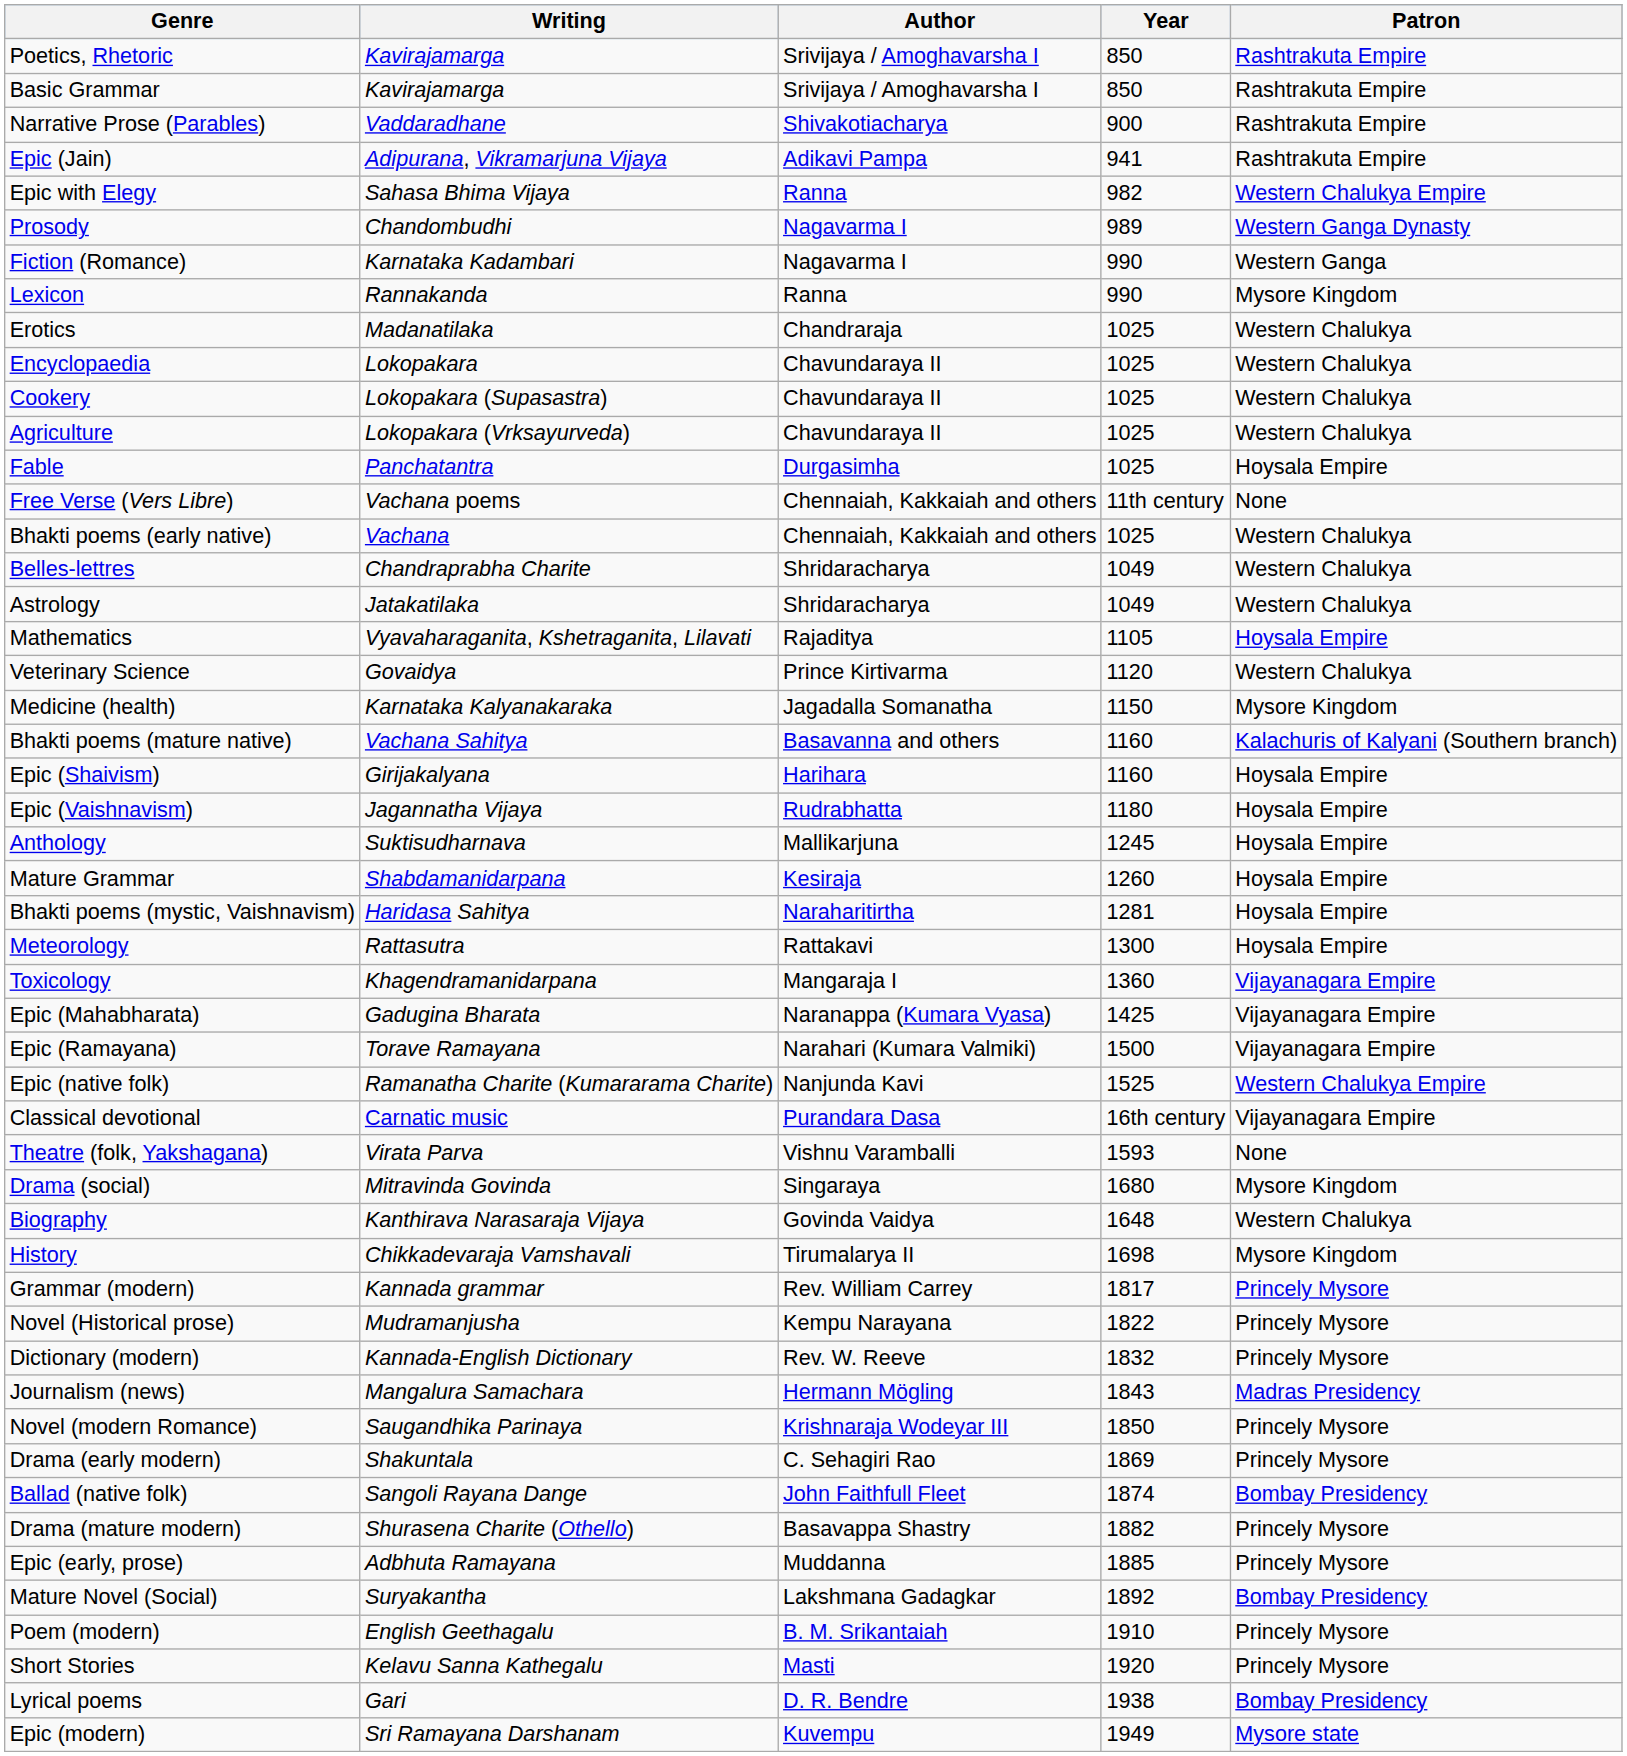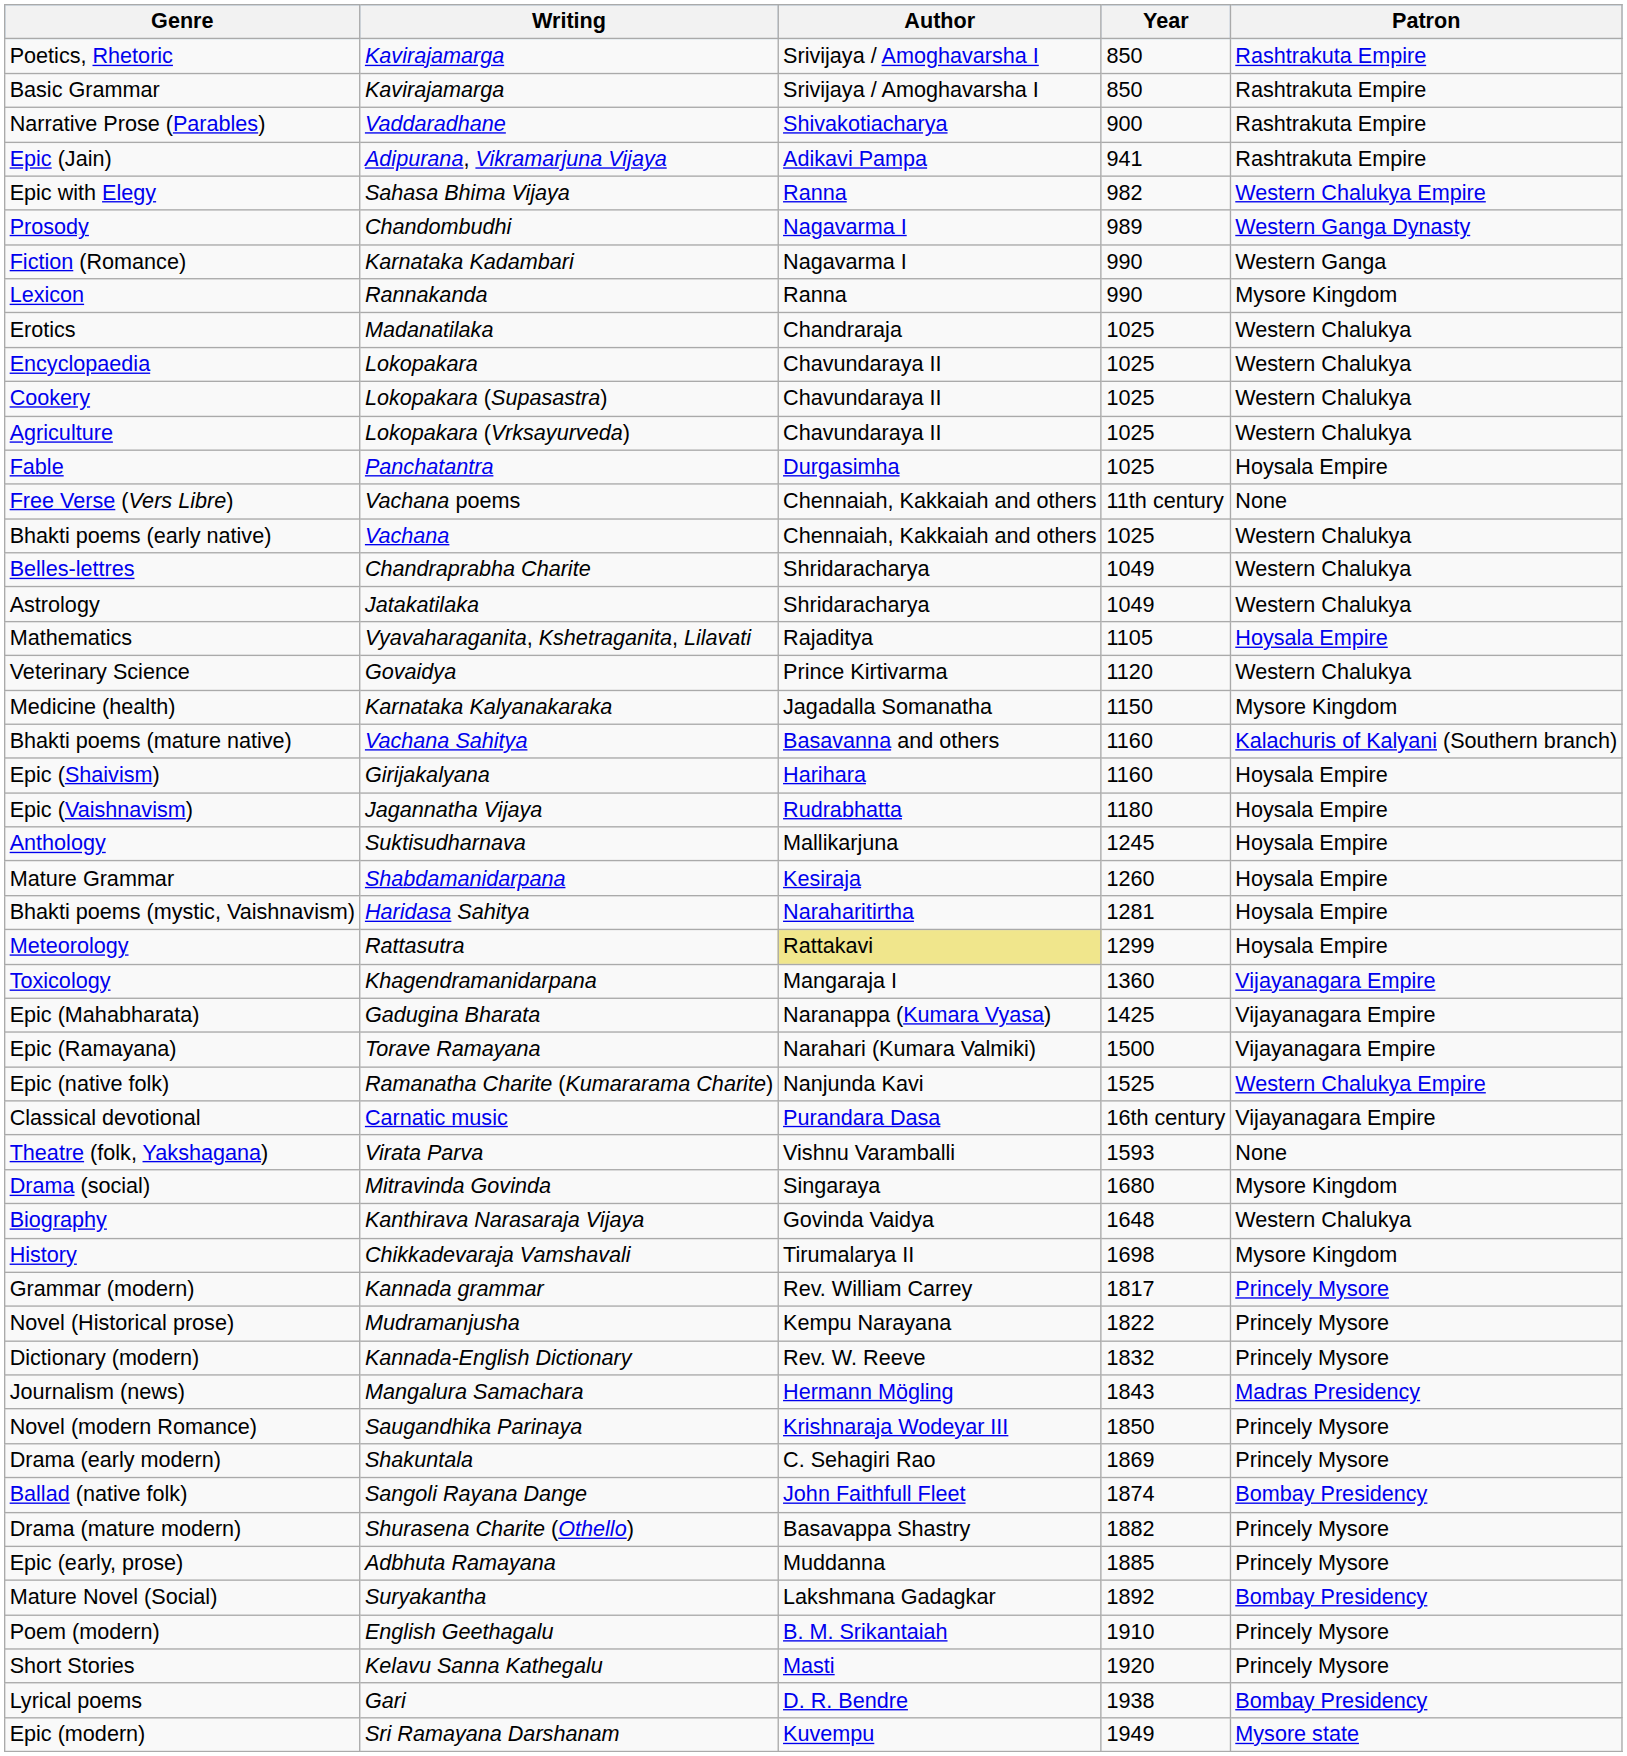 <table class="wikitable sortable">
 <tr bgcolor=#99CCFF>
 <th>Genre</th>
 <th>Writing</th>
 <th>Author</th>
 <th>Year</th>
 <th>Patron</th>
 </tr>
 <tr>
 <td>Poetics, <a href='#'>Rhetoric</a></td>
 <td><em><a href='#'>Kavirajamarga</a></em></td>
 <td>Srivijaya / <a href='#'>Amoghavarsha I</a></td>
 <td>850</td>
 <td><a href='#'>Rashtrakuta Empire</a></td>
 </tr>
 <tr>
 <td>Basic Grammar</td>
 <td><em>Kavirajamarga</em></td>
 <td>Srivijaya / Amoghavarsha I</td>
 <td>850</td>
 <td>Rashtrakuta Empire</td>
 </tr>
 <tr>
 <td>Narrative Prose (<a href='#'>Parables</a>)</td>
 <td><em><a href='#'>Vaddaradhane</a></em></td>
 <td><a href='#'>Shivakotiacharya</a></td>
 <td>900</td>
 <td>Rashtrakuta Empire</td>
 </tr>
 <tr>
 <td><a href='#'>Epic</a> (Jain)</td>
 <td><em><a href='#'>Adipurana</a></em>, <em><a href='#'>Vikramarjuna Vijaya</a></em></td>
 <td><a href='#'>Adikavi Pampa</a></td>
 <td>941</td>
 <td>Rashtrakuta Empire</td>
 </tr>
 <tr>
 <td>Epic with <a href='#'>Elegy</a></td>
 <td><em>Sahasa Bhima Vijaya</em></td>
 <td><a href='#'>Ranna</a></td>
 <td>982</td>
 <td><a href='#'>Western Chalukya Empire</a></td>
 </tr>
 <tr>
 <td><a href='#'>Prosody</a></td>
 <td><em>Chandombudhi</em></td>
 <td><a href='#'>Nagavarma I</a></td>
 <td>989</td>
 <td><a href='#'>Western Ganga Dynasty</a></td>
 </tr>
 <tr>
 <td><a href='#'>Fiction</a> (Romance)</td>
 <td><em>Karnataka Kadambari</em></td>
 <td>Nagavarma I</td>
 <td>990</td>
 <td>Western Ganga</td>
 </tr>
 <tr>
 <td><a href='#'>Lexicon</a></td>
 <td><em>Rannakanda</em></td>
 <td>Ranna</td>
 <td>990</td>
 <td>Mysore Kingdom</td>
 </tr>
 <tr>
 <td>Erotics</td>
 <td><em>Madanatilaka</em></td>
 <td>Chandraraja</td>
 <td>1025</td>
 <td>Western Chalukya</td>
 </tr>
 <tr>
 <td><a href='#'>Encyclopaedia</a></td>
 <td><em>Lokopakara</em></td>
 <td>Chavundaraya II</td>
 <td>1025</td>
 <td>Western Chalukya</td>
 </tr>
 <tr>
 <td><a href='#'>Cookery</a></td>
 <td><em>Lokopakara</em> (<em>Supasastra</em>)</td>
 <td>Chavundaraya II</td>
 <td>1025</td>
 <td>Western Chalukya</td>
 </tr>
 <tr>
 <td><a href='#'>Agriculture</a></td>
 <td><em>Lokopakara</em> (<em>Vrksayurveda</em>)</td>
 <td>Chavundaraya II</td>
 <td>1025</td>
 <td>Western Chalukya</td>
 </tr>
 <tr>
 <td><a href='#'>Fable</a></td>
 <td><em><a href='#'>Panchatantra</a></em></td>
 <td><a href='#'>Durgasimha</a></td>
 <td>1025</td>
 <td>Hoysala Empire</td>
 </tr>
 <tr>
 <td><a href='#'>Free Verse</a> (<em>Vers Libre</em>)</td>
 <td><em>Vachana</em> poems</td>
 <td>Chennaiah, Kakkaiah and others</td>
 <td>11th century</td>
 <td>None</td>
 </tr>
 <tr>
 <td>Bhakti poems (early native)</td>
 <td><em><a href='#'>Vachana</a></em></td>
 <td>Chennaiah, Kakkaiah and others</td>
 <td>1025</td>
 <td>Western Chalukya</td>
 </tr>
 <tr>
 <td><a href='#'>Belles-lettres</a></td>
 <td><em>Chandraprabha Charite</em></td>
 <td>Shridaracharya</td>
 <td>1049</td>
 <td>Western Chalukya</td>
 </tr>
 <tr>
 <td>Astrology</td>
 <td><em>Jatakatilaka</em></td>
 <td>Shridaracharya</td>
 <td>1049</td>
 <td>Western Chalukya</td>
 </tr>
 <tr>
 <td>Mathematics</td>
 <td><em>Vyavaharaganita</em>, <em>Kshetraganita</em>, <em>Lilavati</em></td>
 <td>Rajaditya</td>
 <td>1105</td>
 <td><a href='#'>Hoysala Empire</a></td>
 </tr>
 <tr>
 <td>Veterinary Science</td>
 <td><em>Govaidya</em></td>
 <td>Prince Kirtivarma</td>
 <td>1120</td>
 <td>Western Chalukya</td>
 </tr>
 <tr>
 <td>Medicine (health)</td>
 <td><em>Karnataka Kalyanakaraka</em></td>
 <td>Jagadalla Somanatha</td>
 <td>1150</td>
 <td>Mysore Kingdom</td>
 </tr>
 <tr>
 <td>Bhakti poems (mature native)</td>
 <td><em><a href='#'>Vachana Sahitya</a></em></td>
 <td><a href='#'>Basavanna</a> and others</td>
 <td>1160</td>
 <td><a href='#'>Kalachuris of Kalyani</a> (Southern branch)</td>
 </tr>
 <tr>
 <td>Epic (<a href='#'>Shaivism</a>)</td>
 <td><em>Girijakalyana</em></td>
 <td><a href='#'>Harihara</a></td>
 <td>1160</td>
 <td>Hoysala Empire</td>
 </tr>
 <tr>
 <td>Epic (<a href='#'>Vaishnavism</a>)</td>
 <td><em>Jagannatha Vijaya</em></td>
 <td><a href='#'>Rudrabhatta</a></td>
 <td>1180</td>
 <td>Hoysala Empire</td>
 </tr>
 <tr>
 <td><a href='#'>Anthology</a></td>
 <td><em>Suktisudharnava</em></td>
 <td>Mallikarjuna</td>
 <td>1245</td>
 <td>Hoysala Empire</td>
 </tr>
 <tr>
 <td>Mature Grammar</td>
 <td><em><a href='#'>Shabdamanidarpana</a></em></td>
 <td><a href='#'>Kesiraja</a></td>
 <td>1260</td>
 <td>Hoysala Empire</td>
 </tr>
 <tr>
 <td>Bhakti poems (mystic, Vaishnavism)</td>
 <td><em><a href='#'>Haridasa</a> Sahitya</em></td>
 <td><a href='#'>Naraharitirtha</a></td>
 <td>1281</td>
 <td>Hoysala Empire</td>
 </tr>
 <tr>
 <td><a href='#'>Meteorology</a></td>
 <td><em>Rattasutra</em></td>
-<td>Rattakavi</td>
-<td>1300</td>
+<td style="background: khaki;">Rattakavi</td>
+<td>1299</td>
 <td>Hoysala Empire</td>
 </tr>
 <tr>
 <td><a href='#'>Toxicology</a></td>
 <td><em>Khagendramanidarpana</em></td>
 <td>Mangaraja I</td>
 <td>1360</td>
 <td><a href='#'>Vijayanagara Empire</a></td>
 </tr>
 <tr>
 <td>Epic (Mahabharata)</td>
 <td><em>Gadugina Bharata</em></td>
 <td>Naranappa (<a href='#'>Kumara Vyasa</a>)</td>
 <td>1425</td>
 <td>Vijayanagara Empire</td>
 </tr>
 <tr>
 <td>Epic (Ramayana)</td>
 <td><em>Torave Ramayana</em></td>
 <td>Narahari (Kumara Valmiki)</td>
 <td>1500</td>
 <td>Vijayanagara Empire</td>
 </tr>
 <tr>
 <td>Epic (native folk)</td>
 <td><em>Ramanatha Charite</em> (<em>Kumararama Charite</em>)</td>
 <td>Nanjunda Kavi</td>
 <td>1525</td>
 <td><a href='#'>Western Chalukya Empire</a></td>
 </tr>
 <tr>
 <td>Classical devotional</td>
 <td><a href='#'>Carnatic music</a></td>
 <td><a href='#'>Purandara Dasa</a></td>
 <td>16th century</td>
 <td>Vijayanagara Empire</td>
 </tr>
 <tr>
 <td><a href='#'>Theatre</a> (folk, <a href='#'>Yakshagana</a>)</td>
 <td><em>Virata Parva</em></td>
 <td>Vishnu Varamballi</td>
 <td>1593</td>
 <td>None</td>
 </tr>
 <tr>
 <td><a href='#'>Drama</a> (social)</td>
 <td><em>Mitravinda Govinda</em></td>
 <td>Singaraya</td>
 <td>1680</td>
 <td>Mysore Kingdom</td>
 </tr>
 <tr>
 <td><a href='#'>Biography</a></td>
 <td><em>Kanthirava Narasaraja Vijaya</em></td>
 <td>Govinda Vaidya</td>
 <td>1648</td>
 <td>Western Chalukya</td>
 </tr>
 <tr>
 <td><a href='#'>History</a></td>
 <td><em>Chikkadevaraja Vamshavali</em></td>
 <td>Tirumalarya II</td>
 <td>1698</td>
 <td>Mysore Kingdom</td>
 </tr>
 <tr>
 <td>Grammar (modern)</td>
 <td><em>Kannada grammar</em></td>
 <td>Rev. William Carrey</td>
 <td>1817</td>
 <td><a href='#'>Princely Mysore</a></td>
 </tr>
 <tr>
 <td>Novel (Historical prose)</td>
 <td><em>Mudramanjusha</em></td>
 <td>Kempu Narayana</td>
 <td>1822</td>
 <td>Princely Mysore</td>
 </tr>
 <tr>
 <td>Dictionary (modern)</td>
 <td><em>Kannada-English Dictionary</em></td>
 <td>Rev. W. Reeve</td>
 <td>1832</td>
 <td>Princely Mysore</td>
 </tr>
 <tr>
 <td>Journalism (news)</td>
 <td><em>Mangalura Samachara</em></td>
 <td><a href='#'>Hermann Mögling</a></td>
 <td>1843</td>
 <td><a href='#'>Madras Presidency</a></td>
 </tr>
 <tr>
 <td>Novel (modern Romance)</td>
 <td><em>Saugandhika Parinaya</em></td>
 <td><a href='#'>Krishnaraja Wodeyar III</a></td>
 <td>1850</td>
 <td>Princely Mysore</td>
 </tr>
 <tr>
 <td>Drama (early modern)</td>
 <td><em>Shakuntala</em></td>
 <td>C. Sehagiri Rao</td>
 <td>1869</td>
 <td>Princely Mysore</td>
 </tr>
 <tr>
 <td><a href='#'>Ballad</a> (native folk)</td>
 <td><em>Sangoli Rayana Dange</em></td>
 <td><a href='#'>John Faithfull Fleet</a></td>
 <td>1874</td>
 <td><a href='#'>Bombay Presidency</a></td>
 </tr>
 <tr>
 <td>Drama (mature modern)</td>
 <td><em>Shurasena Charite</em> (<em><a href='#'>Othello</a></em>)</td>
 <td>Basavappa Shastry</td>
 <td>1882</td>
 <td>Princely Mysore</td>
 </tr>
 <tr>
 <td>Epic (early, prose)</td>
 <td><em>Adbhuta Ramayana</em></td>
 <td>Muddanna</td>
 <td>1885</td>
 <td>Princely Mysore</td>
 </tr>
 <tr>
 <td>Mature Novel (Social)</td>
 <td><em>Suryakantha</em></td>
 <td>Lakshmana Gadagkar</td>
 <td>1892</td>
 <td><a href='#'>Bombay Presidency</a></td>
 </tr>
 <tr>
 <td>Poem (modern)</td>
 <td><em>English Geethagalu</em></td>
 <td><a href='#'>B. M. Srikantaiah</a></td>
 <td>1910</td>
 <td>Princely Mysore</td>
 </tr>
 <tr>
 <td>Short Stories</td>
 <td><em>Kelavu Sanna Kathegalu</em></td>
 <td><a href='#'>Masti</a></td>
 <td>1920</td>
 <td>Princely Mysore</td>
 </tr>
 <tr>
 <td>Lyrical poems</td>
 <td><em>Gari</em></td>
 <td><a href='#'>D. R. Bendre</a></td>
 <td>1938</td>
 <td><a href='#'>Bombay Presidency</a></td>
 </tr>
 <tr>
 <td>Epic (modern)</td>
 <td><em>Sri Ramayana Darshanam</em></td>
 <td><a href='#'>Kuvempu</a></td>
 <td>1949</td>
 <td><a href='#'>Mysore state</a></td>
 </tr>
 <tr>
 </tr>
 </table>
